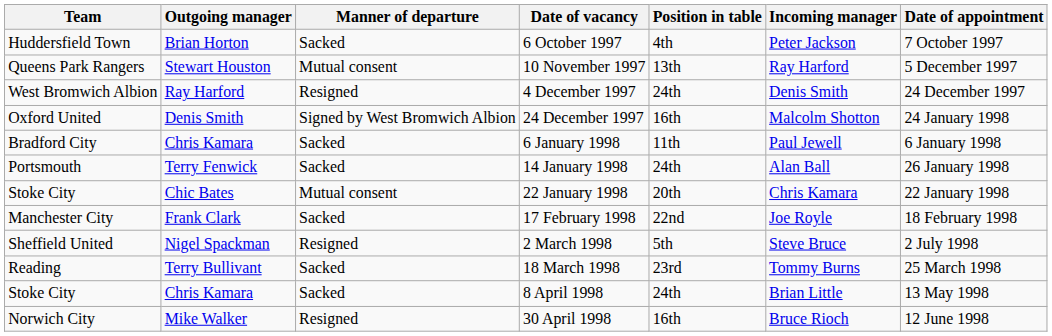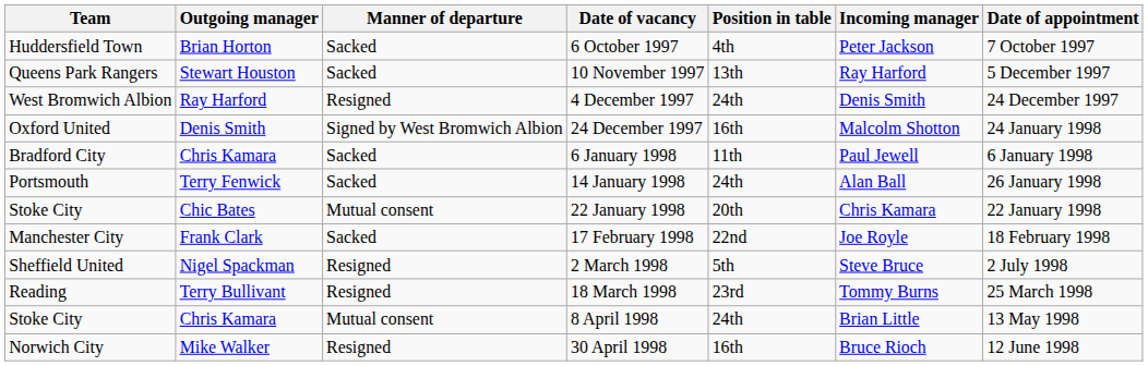 <table class="wikitable">
 <tr>
 <th>Team</th>
 <th>Outgoing manager</th>
 <th>Manner of departure</th>
 <th>Date of vacancy</th>
 <th>Position in table</th>
 <th>Incoming manager</th>
 <th>Date of appointment</th>
 </tr>
 <tr>
 <td>Huddersfield Town</td>
 <td> <a href='#'>Brian Horton</a></td>
 <td>Sacked</td>
 <td>6 October 1997</td>
 <td>4th</td>
 <td> <a href='#'>Peter Jackson</a></td>
 <td>7 October 1997</td>
 </tr>
 <tr>
 <td>Queens Park Rangers</td>
 <td> <a href='#'>Stewart Houston</a></td>
-<td>Mutual consent</td>
+<td>Sacked</td>
 <td>10 November 1997</td>
 <td>13th</td>
 <td> <a href='#'>Ray Harford</a></td>
 <td>5 December 1997</td>
 </tr>
 <tr>
 <td>West Bromwich Albion</td>
 <td> <a href='#'>Ray Harford</a></td>
 <td>Resigned</td>
 <td>4 December 1997</td>
 <td>24th</td>
 <td> <a href='#'>Denis Smith</a></td>
 <td>24 December 1997</td>
 </tr>
 <tr>
 <td>Oxford United</td>
 <td> <a href='#'>Denis Smith</a></td>
 <td>Signed by West Bromwich Albion</td>
 <td>24 December 1997</td>
 <td>16th</td>
 <td> <a href='#'>Malcolm Shotton</a></td>
 <td>24 January 1998</td>
 </tr>
 <tr>
 <td>Bradford City</td>
 <td> <a href='#'>Chris Kamara</a></td>
 <td>Sacked</td>
 <td>6 January 1998</td>
 <td>11th</td>
 <td> <a href='#'>Paul Jewell</a></td>
 <td>6 January 1998</td>
 </tr>
 <tr>
 <td>Portsmouth</td>
 <td> <a href='#'>Terry Fenwick</a></td>
 <td>Sacked</td>
 <td>14 January 1998</td>
 <td>24th</td>
 <td> <a href='#'>Alan Ball</a></td>
 <td>26 January 1998</td>
 </tr>
 <tr>
 <td>Stoke City</td>
 <td> <a href='#'>Chic Bates</a></td>
 <td>Mutual consent</td>
 <td>22 January 1998</td>
 <td>20th</td>
 <td> <a href='#'>Chris Kamara</a></td>
 <td>22 January 1998</td>
 </tr>
 <tr>
 <td>Manchester City</td>
 <td> <a href='#'>Frank Clark</a></td>
 <td>Sacked</td>
 <td>17 February 1998</td>
 <td>22nd</td>
 <td> <a href='#'>Joe Royle</a></td>
 <td>18 February 1998</td>
 </tr>
 <tr>
 <td>Sheffield United</td>
 <td> <a href='#'>Nigel Spackman</a></td>
 <td>Resigned</td>
 <td>2 March 1998</td>
 <td>5th</td>
 <td> <a href='#'>Steve Bruce</a></td>
 <td>2 July 1998</td>
 </tr>
 <tr>
 <td>Reading</td>
 <td> <a href='#'>Terry Bullivant</a></td>
-<td>Sacked</td>
+<td>Resigned</td>
 <td>18 March 1998</td>
 <td>23rd</td>
 <td> <a href='#'>Tommy Burns</a></td>
 <td>25 March 1998</td>
 </tr>
 <tr>
 <td>Stoke City</td>
 <td> <a href='#'>Chris Kamara</a></td>
-<td>Sacked</td>
+<td>Mutual consent</td>
 <td>8 April 1998</td>
 <td>24th</td>
 <td> <a href='#'>Brian Little</a></td>
 <td>13 May 1998</td>
 </tr>
 <tr>
 <td>Norwich City</td>
 <td> <a href='#'>Mike Walker</a></td>
 <td>Resigned</td>
 <td>30 April 1998</td>
 <td>16th</td>
 <td> <a href='#'>Bruce Rioch</a></td>
 <td>12 June 1998</td>
 </tr>
 </table>
